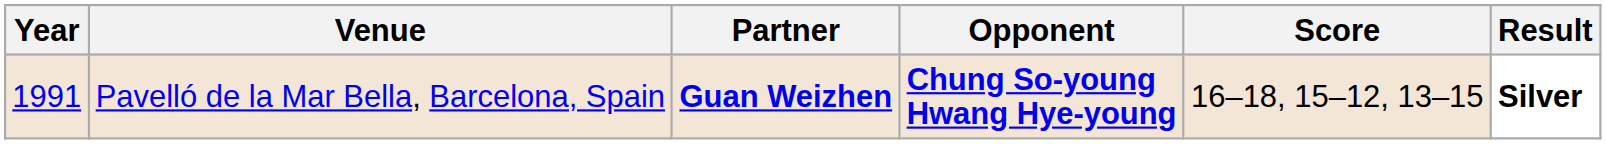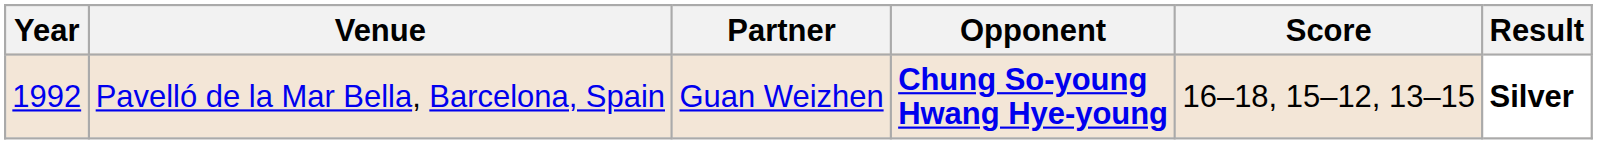 <table class="sortable wikitable" style="font-size: 90%;">
 <tr>
 <th>Year</th>
 <th>Venue</th>
 <th>Partner</th>
 <th>Opponent</th>
 <th>Score</th>
 <th>Result</th>
 </tr>
 <tr style="background:#F3E6D7">
-<td align="center"><a href='#'>1991</a></td>
+<td align="center"><a href='#'>1992</a></td>
 <td align="left"><a href='#'>Pavelló de la Mar Bella</a>, <a href='#'>Barcelona, Spain</a></td>
-<td align="left"><strong> <a href='#'>Guan Weizhen</a></strong></td>
+<td align="left"> <a href='#'>Guan Weizhen</a></td>
 <td align="left"><strong> <a href='#'>Chung So-young</a> <br>  <a href='#'>Hwang Hye-young</a></strong></td>
 <td align="left">16–18, 15–12, 13–15</td>
 <td style="text-align:left; background: white"> <strong>Silver</strong></td>
 </tr>
 </table>
